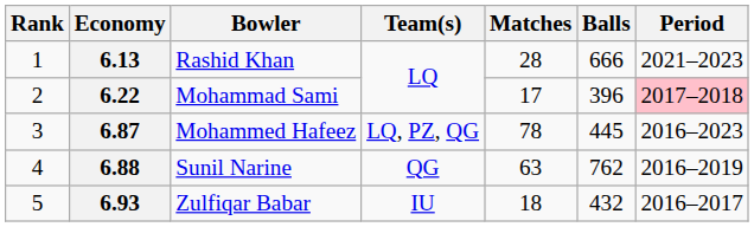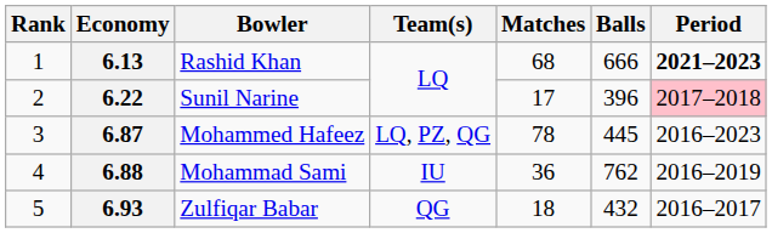 <table class="wikitable" style="text-align:center;">
 <tr>
 <th>Rank</th>
 <th>Economy</th>
 <th>Bowler</th>
 <th>Team(s)</th>
 <th>Matches</th>
 <th>Balls</th>
 <th>Period</th>
 </tr>
 <tr>
 <td>1</td>
 <th>6.13</th>
 <td style="text-align:left"><a href='#'>Rashid Khan</a></td>
 <td rowspan="2"><a href='#'>LQ</a></td>
-<td>28</td>
+<td>68</td>
 <td>666</td>
-<td>2021–2023</td>
+<td><strong>2021–2023</strong></td>
 </tr>
 <tr>
 <td>2</td>
 <th>6.22</th>
-<td style="text-align:left"><a href='#'>Mohammad Sami</a></td>
+<td style="text-align:left"><a href='#'>Sunil Narine</a></td>
 <td>17</td>
 <td>396</td>
 <td style="background: pink;">2017–2018</td>
 </tr>
 <tr>
 <td>3</td>
 <th>6.87</th>
 <td style="text-align:left"><a href='#'>Mohammed Hafeez</a></td>
 <td><a href='#'>LQ</a>, <a href='#'>PZ</a>, <a href='#'>QG</a></td>
 <td>78</td>
 <td>445</td>
 <td>2016–2023</td>
 </tr>
 <tr>
 <td>4</td>
 <th>6.88</th>
-<td style="text-align:left"><a href='#'>Sunil Narine</a></td>
-<td><a href='#'>QG</a></td>
-<td>63</td>
+<td style="text-align:left"><a href='#'>Mohammad Sami</a></td>
+<td><a href='#'>IU</a></td>
+<td>36</td>
 <td>762</td>
 <td>2016–2019</td>
 </tr>
 <tr>
 <td>5</td>
 <th>6.93</th>
 <td style="text-align:left"><a href='#'>Zulfiqar Babar</a></td>
-<td><a href='#'>IU</a></td>
+<td><a href='#'>QG</a></td>
 <td>18</td>
 <td>432</td>
 <td>2016–2017</td>
 </tr>
 </table>
